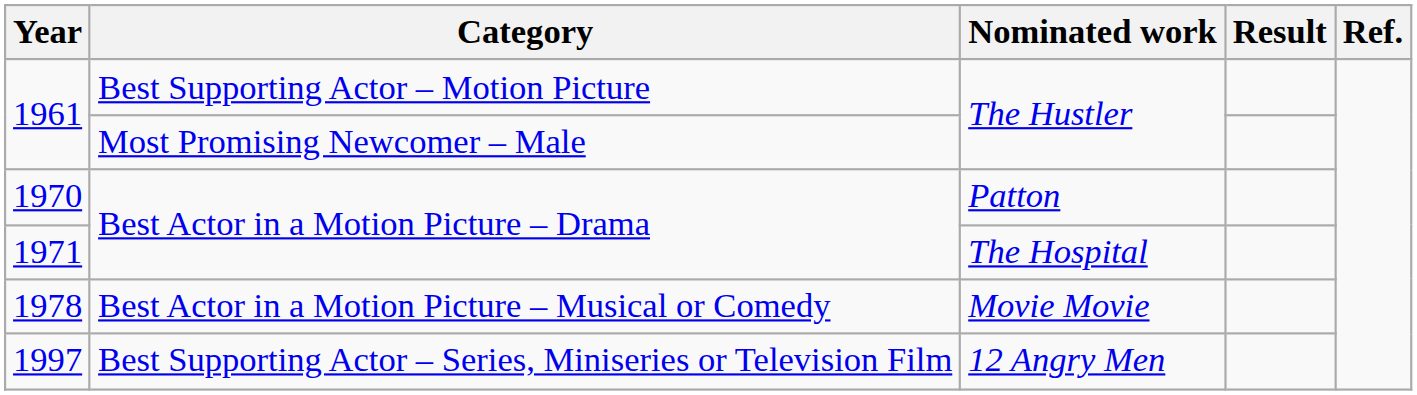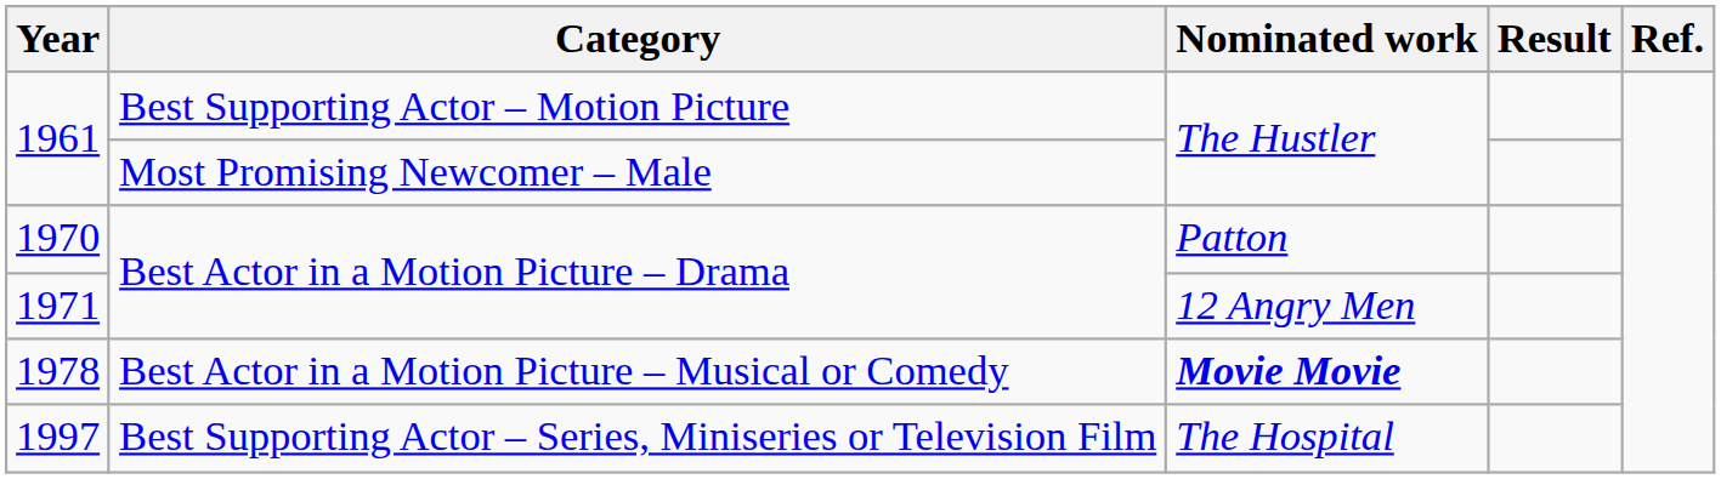 <table class="wikitable">
 <tr>
 <th>Year</th>
 <th>Category</th>
 <th>Nominated work</th>
 <th>Result</th>
 <th>Ref.</th>
 </tr>
 <tr>
 <td rowspan="2"><a href='#'>1961</a></td>
 <td><a href='#'>Best Supporting Actor – Motion Picture</a></td>
 <td rowspan="2"><em><a href='#'>The Hustler</a></em></td>
 <td></td>
 <td align="center" rowspan="6"></td>
 </tr>
 <tr>
 <td><a href='#'>Most Promising Newcomer – Male</a></td>
 <td></td>
 </tr>
 <tr>
 <td><a href='#'>1970</a></td>
 <td rowspan="2"><a href='#'>Best Actor in a Motion Picture – Drama</a></td>
 <td><em><a href='#'>Patton</a></em></td>
 <td></td>
 </tr>
 <tr>
 <td><a href='#'>1971</a></td>
-<td><em><a href='#'>The Hospital</a></em></td>
+<td><em><a href='#'>12 Angry Men</a></em></td>
 <td></td>
 </tr>
 <tr>
 <td><a href='#'>1978</a></td>
 <td><a href='#'>Best Actor in a Motion Picture – Musical or Comedy</a></td>
-<td><em><a href='#'>Movie Movie</a></em></td>
+<td><strong><em><a href='#'>Movie Movie</a></em></strong></td>
 <td></td>
 </tr>
 <tr>
 <td><a href='#'>1997</a></td>
 <td><a href='#'>Best Supporting Actor – Series, Miniseries or Television Film</a></td>
-<td><em><a href='#'>12 Angry Men</a></em></td>
+<td><em><a href='#'>The Hospital</a></em></td>
 <td></td>
 </tr>
 </table>
